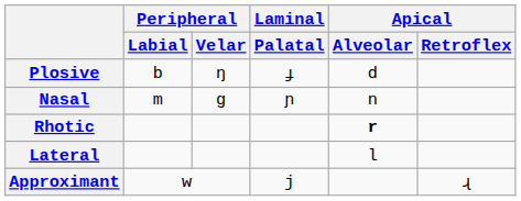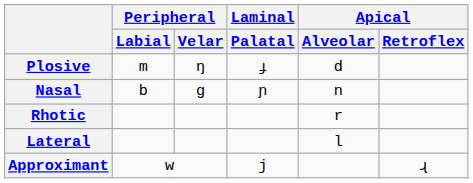 <table class="IPA wikitable" style="text-align: center;">
 <tr>
 <th rowspan="2"></th>
 <th colspan="2"><a href='#'>Peripheral</a></th>
 <th><a href='#'>Laminal</a></th>
 <th colspan="2"><a href='#'>Apical</a></th>
 </tr>
 <tr>
 <th><a href='#'>Labial</a></th>
 <th><a href='#'>Velar</a></th>
 <th><a href='#'>Palatal</a></th>
 <th><a href='#'>Alveolar</a></th>
 <th><a href='#'>Retroflex</a></th>
 </tr>
 <tr>
 <th><a href='#'>Plosive</a></th>
-<td>b</td>
+<td>m</td>
 <td>ŋ</td>
 <td>ɟ</td>
 <td>d</td>
 <td></td>
 </tr>
 <tr>
 <th><a href='#'>Nasal</a></th>
-<td>m</td>
+<td>b</td>
 <td>ɡ</td>
 <td>ɲ</td>
 <td>n</td>
 <td></td>
 </tr>
 <tr>
 <th><a href='#'>Rhotic</a></th>
 <td></td>
 <td></td>
 <td></td>
-<td><strong>r</strong></td>
+<td>r</td>
 <td></td>
 </tr>
 <tr>
 <th><a href='#'>Lateral</a></th>
 <td></td>
 <td></td>
 <td></td>
 <td>l</td>
 <td></td>
 </tr>
 <tr>
 <th><a href='#'>Approximant</a></th>
 <td colspan="2">w</td>
 <td>j</td>
 <td></td>
 <td>ɻ</td>
 </tr>
 </table>
